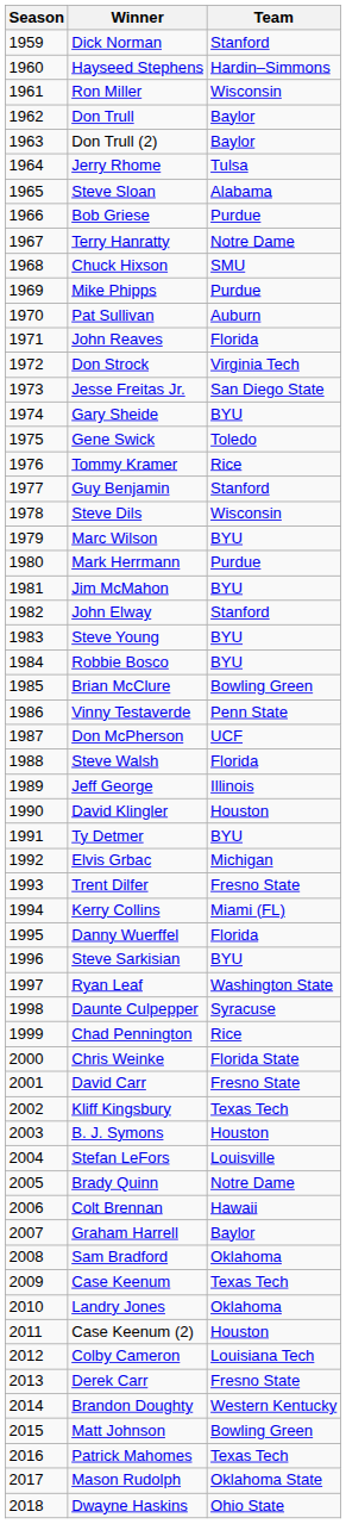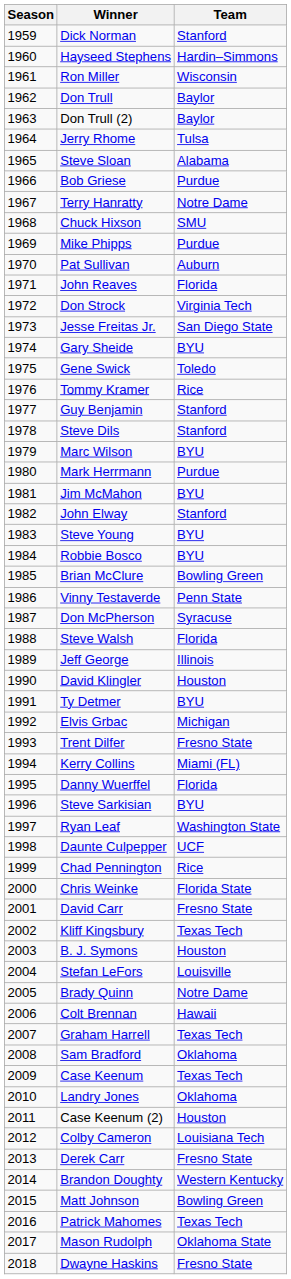 <table class="wikitable sortable">
 <tr>
 <th>Season</th>
 <th>Winner</th>
 <th>Team</th>
 </tr>
 <tr>
 <td>1959</td>
 <td><a href='#'>Dick Norman</a></td>
 <td><a href='#'>Stanford</a></td>
 </tr>
 <tr>
 <td>1960</td>
 <td><a href='#'>Hayseed Stephens</a></td>
 <td><a href='#'>Hardin–Simmons</a></td>
 </tr>
 <tr>
 <td>1961</td>
 <td><a href='#'>Ron Miller</a></td>
 <td><a href='#'>Wisconsin</a></td>
 </tr>
 <tr>
 <td>1962</td>
 <td><a href='#'>Don Trull</a></td>
 <td><a href='#'>Baylor</a></td>
 </tr>
 <tr>
 <td>1963</td>
 <td>Don Trull (2)</td>
 <td><a href='#'>Baylor</a></td>
 </tr>
 <tr>
 <td>1964</td>
 <td><a href='#'>Jerry Rhome</a></td>
 <td><a href='#'>Tulsa</a></td>
 </tr>
 <tr>
 <td>1965</td>
 <td><a href='#'>Steve Sloan</a></td>
 <td><a href='#'>Alabama</a></td>
 </tr>
 <tr>
 <td>1966</td>
 <td><a href='#'>Bob Griese</a></td>
 <td><a href='#'>Purdue</a></td>
 </tr>
 <tr>
 <td>1967</td>
 <td><a href='#'>Terry Hanratty</a></td>
 <td><a href='#'>Notre Dame</a></td>
 </tr>
 <tr>
 <td>1968</td>
 <td><a href='#'>Chuck Hixson</a></td>
 <td><a href='#'>SMU</a></td>
 </tr>
 <tr>
 <td>1969</td>
 <td><a href='#'>Mike Phipps</a></td>
 <td><a href='#'>Purdue</a></td>
 </tr>
 <tr>
 <td>1970</td>
 <td><a href='#'>Pat Sullivan</a></td>
 <td><a href='#'>Auburn</a></td>
 </tr>
 <tr>
 <td>1971</td>
 <td><a href='#'>John Reaves</a></td>
 <td><a href='#'>Florida</a></td>
 </tr>
 <tr>
 <td>1972</td>
 <td><a href='#'>Don Strock</a></td>
 <td><a href='#'>Virginia Tech</a></td>
 </tr>
 <tr>
 <td>1973</td>
 <td><a href='#'>Jesse Freitas Jr.</a></td>
 <td><a href='#'>San Diego State</a></td>
 </tr>
 <tr>
 <td>1974</td>
 <td><a href='#'>Gary Sheide</a></td>
 <td><a href='#'>BYU</a></td>
 </tr>
 <tr>
 <td>1975</td>
 <td><a href='#'>Gene Swick</a></td>
 <td><a href='#'>Toledo</a></td>
 </tr>
 <tr>
 <td>1976</td>
 <td><a href='#'>Tommy Kramer</a></td>
 <td><a href='#'>Rice</a></td>
 </tr>
 <tr>
 <td>1977</td>
 <td><a href='#'>Guy Benjamin</a></td>
 <td><a href='#'>Stanford</a></td>
 </tr>
 <tr>
 <td>1978</td>
 <td><a href='#'>Steve Dils</a></td>
-<td><a href='#'>Wisconsin</a></td>
+<td><a href='#'>Stanford</a></td>
 </tr>
 <tr>
 <td>1979</td>
 <td><a href='#'>Marc Wilson</a></td>
 <td><a href='#'>BYU</a></td>
 </tr>
 <tr>
 <td>1980</td>
 <td><a href='#'>Mark Herrmann</a></td>
 <td><a href='#'>Purdue</a></td>
 </tr>
 <tr>
 <td>1981</td>
 <td><a href='#'>Jim McMahon</a></td>
 <td><a href='#'>BYU</a></td>
 </tr>
 <tr>
 <td>1982</td>
 <td><a href='#'>John Elway</a></td>
 <td><a href='#'>Stanford</a></td>
 </tr>
 <tr>
 <td>1983</td>
 <td><a href='#'>Steve Young</a></td>
 <td><a href='#'>BYU</a></td>
 </tr>
 <tr>
 <td>1984</td>
 <td><a href='#'>Robbie Bosco</a></td>
 <td><a href='#'>BYU</a></td>
 </tr>
 <tr>
 <td>1985</td>
 <td><a href='#'>Brian McClure</a></td>
 <td><a href='#'>Bowling Green</a></td>
 </tr>
 <tr>
 <td>1986</td>
 <td><a href='#'>Vinny Testaverde</a></td>
 <td><a href='#'>Penn State</a></td>
 </tr>
 <tr>
 <td>1987</td>
 <td><a href='#'>Don McPherson</a></td>
-<td><a href='#'>UCF</a></td>
+<td><a href='#'>Syracuse</a></td>
 </tr>
 <tr>
 <td>1988</td>
 <td><a href='#'>Steve Walsh</a></td>
 <td><a href='#'>Florida</a></td>
 </tr>
 <tr>
 <td>1989</td>
 <td><a href='#'>Jeff George</a></td>
 <td><a href='#'>Illinois</a></td>
 </tr>
 <tr>
 <td>1990</td>
 <td><a href='#'>David Klingler</a></td>
 <td><a href='#'>Houston</a></td>
 </tr>
 <tr>
 <td>1991</td>
 <td><a href='#'>Ty Detmer</a></td>
 <td><a href='#'>BYU</a></td>
 </tr>
 <tr>
 <td>1992</td>
 <td><a href='#'>Elvis Grbac</a></td>
 <td><a href='#'>Michigan</a></td>
 </tr>
 <tr>
 <td>1993</td>
 <td><a href='#'>Trent Dilfer</a></td>
 <td><a href='#'>Fresno State</a></td>
 </tr>
 <tr>
 <td>1994</td>
 <td><a href='#'>Kerry Collins</a></td>
 <td><a href='#'>Miami (FL)</a></td>
 </tr>
 <tr>
 <td>1995</td>
 <td><a href='#'>Danny Wuerffel</a></td>
 <td><a href='#'>Florida</a></td>
 </tr>
 <tr>
 <td>1996</td>
 <td><a href='#'>Steve Sarkisian</a></td>
 <td><a href='#'>BYU</a></td>
 </tr>
 <tr>
 <td>1997</td>
 <td><a href='#'>Ryan Leaf</a></td>
 <td><a href='#'>Washington State</a></td>
 </tr>
 <tr>
 <td>1998</td>
 <td><a href='#'>Daunte Culpepper</a></td>
-<td><a href='#'>Syracuse</a></td>
+<td><a href='#'>UCF</a></td>
 </tr>
 <tr>
 <td>1999</td>
 <td><a href='#'>Chad Pennington</a></td>
 <td><a href='#'>Rice</a></td>
 </tr>
 <tr>
 <td>2000</td>
 <td><a href='#'>Chris Weinke</a></td>
 <td><a href='#'>Florida State</a></td>
 </tr>
 <tr>
 <td>2001</td>
 <td><a href='#'>David Carr</a></td>
 <td><a href='#'>Fresno State</a></td>
 </tr>
 <tr>
 <td>2002</td>
 <td><a href='#'>Kliff Kingsbury</a></td>
 <td><a href='#'>Texas Tech</a></td>
 </tr>
 <tr>
 <td>2003</td>
 <td><a href='#'>B. J. Symons</a></td>
 <td><a href='#'>Houston</a></td>
 </tr>
 <tr>
 <td>2004</td>
 <td><a href='#'>Stefan LeFors</a></td>
 <td><a href='#'>Louisville</a></td>
 </tr>
 <tr>
 <td>2005</td>
 <td><a href='#'>Brady Quinn</a></td>
 <td><a href='#'>Notre Dame</a></td>
 </tr>
 <tr>
 <td>2006</td>
 <td><a href='#'>Colt Brennan</a></td>
 <td><a href='#'>Hawaii</a></td>
 </tr>
 <tr>
 <td>2007</td>
 <td><a href='#'>Graham Harrell</a></td>
-<td><a href='#'>Baylor</a></td>
+<td><a href='#'>Texas Tech</a></td>
 </tr>
 <tr>
 <td>2008</td>
 <td><a href='#'>Sam Bradford</a></td>
 <td><a href='#'>Oklahoma</a></td>
 </tr>
 <tr>
 <td>2009</td>
 <td><a href='#'>Case Keenum</a></td>
 <td><a href='#'>Texas Tech</a></td>
 </tr>
 <tr>
 <td>2010</td>
 <td><a href='#'>Landry Jones</a></td>
 <td><a href='#'>Oklahoma</a></td>
 </tr>
 <tr>
 <td>2011</td>
 <td>Case Keenum (2)</td>
 <td><a href='#'>Houston</a></td>
 </tr>
 <tr>
 <td>2012</td>
 <td><a href='#'>Colby Cameron</a></td>
 <td><a href='#'>Louisiana Tech</a></td>
 </tr>
 <tr>
 <td>2013</td>
 <td><a href='#'>Derek Carr</a></td>
 <td><a href='#'>Fresno State</a></td>
 </tr>
 <tr>
 <td>2014</td>
 <td><a href='#'>Brandon Doughty</a></td>
 <td><a href='#'>Western Kentucky</a></td>
 </tr>
 <tr>
 <td>2015</td>
 <td><a href='#'>Matt Johnson</a></td>
 <td><a href='#'>Bowling Green</a></td>
 </tr>
 <tr>
 <td>2016</td>
 <td><a href='#'>Patrick Mahomes</a></td>
 <td><a href='#'>Texas Tech</a></td>
 </tr>
 <tr>
 <td>2017</td>
 <td><a href='#'>Mason Rudolph</a></td>
 <td><a href='#'>Oklahoma State</a></td>
 </tr>
 <tr>
 <td>2018</td>
 <td><a href='#'>Dwayne Haskins</a></td>
-<td><a href='#'>Ohio State</a></td>
+<td><a href='#'>Fresno State</a></td>
 </tr>
 </table>
